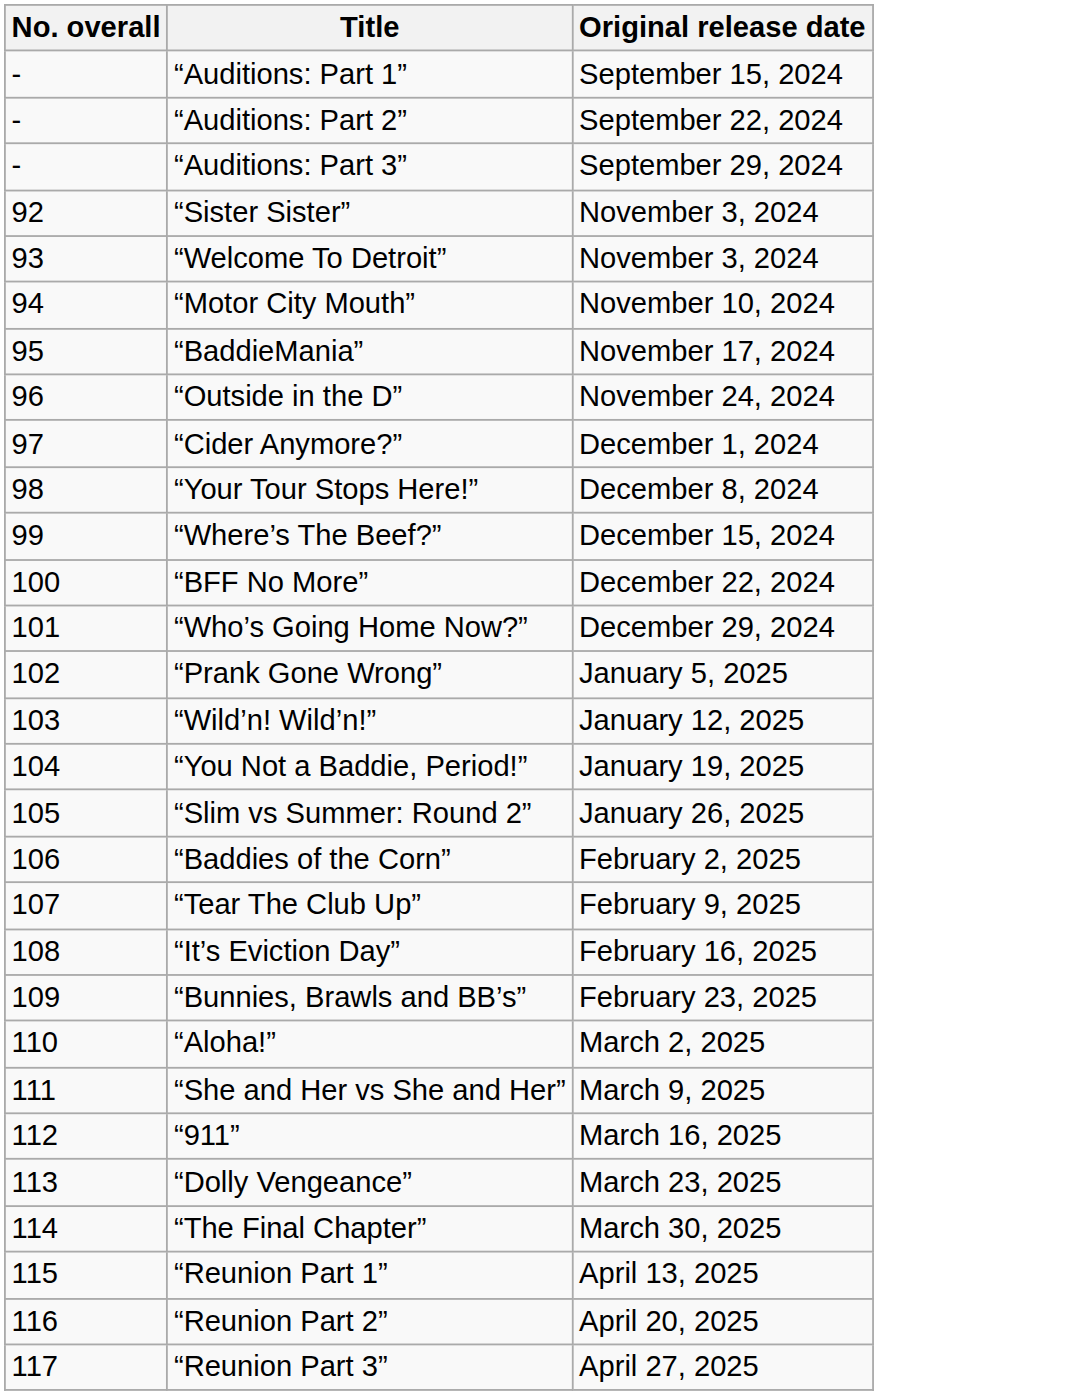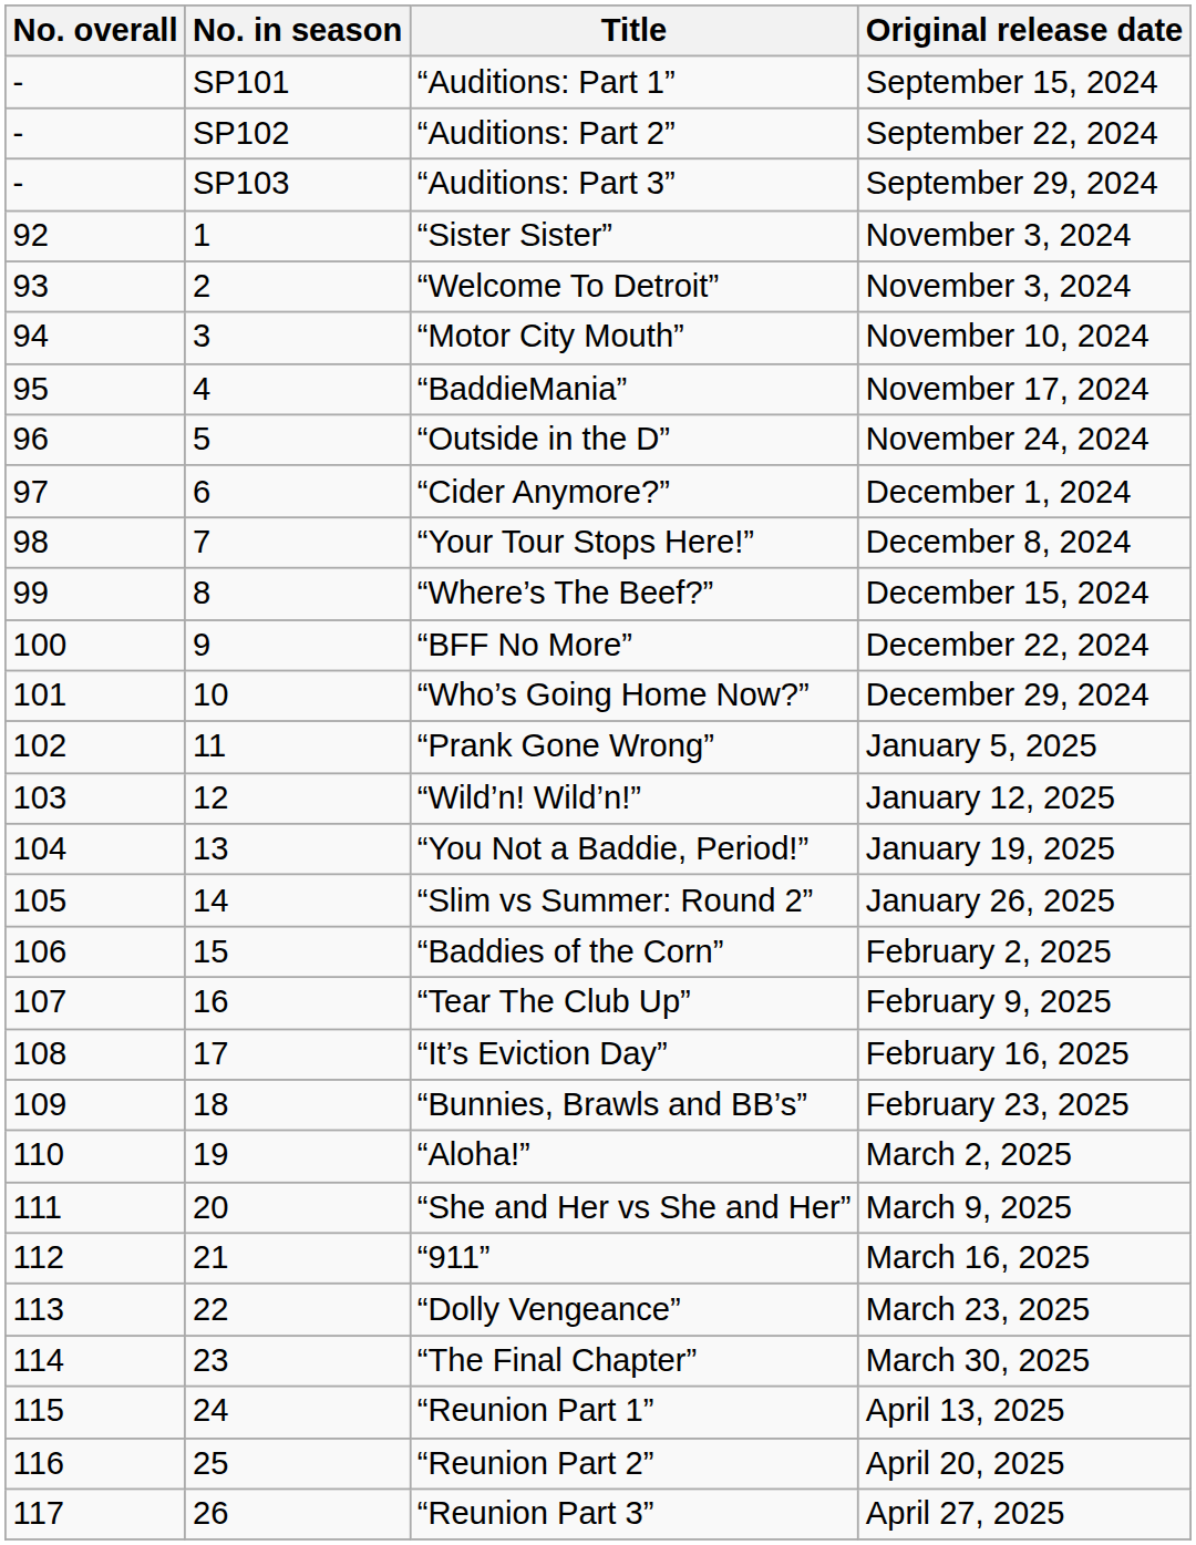 <table class="wikitable">
 <tr>
 <th>No. overall</th>
+<th>No. in season</th>
 <th>Title</th>
 <th>Original release date</th>
 </tr>
 <tr>
 <td>-</td>
+<td>SP101</td>
 <td>“Auditions: Part 1”</td>
 <td>September 15, 2024</td>
 </tr>
 <tr>
 <td>-</td>
+<td>SP102</td>
 <td>“Auditions: Part 2”</td>
 <td>September 22, 2024</td>
 </tr>
 <tr>
 <td>-</td>
+<td>SP103</td>
 <td>“Auditions: Part 3”</td>
 <td>September 29, 2024</td>
 </tr>
 <tr>
 <td>92</td>
+<td>1</td>
 <td>“Sister Sister”</td>
 <td>November 3, 2024</td>
 </tr>
 <tr>
 <td>93</td>
+<td>2</td>
 <td>“Welcome To Detroit”</td>
 <td>November 3, 2024</td>
 </tr>
 <tr>
 <td>94</td>
+<td>3</td>
 <td>“Motor City Mouth”</td>
 <td>November 10, 2024</td>
 </tr>
 <tr>
 <td>95</td>
+<td>4</td>
 <td>“BaddieMania”</td>
 <td>November 17, 2024</td>
 </tr>
 <tr>
 <td>96</td>
+<td>5</td>
 <td>“Outside in the D”</td>
 <td>November 24, 2024</td>
 </tr>
 <tr>
 <td>97</td>
+<td>6</td>
 <td>“Cider Anymore?”</td>
 <td>December 1, 2024</td>
 </tr>
 <tr>
 <td>98</td>
+<td>7</td>
 <td>“Your Tour Stops Here!”</td>
 <td>December 8, 2024</td>
 </tr>
 <tr>
 <td>99</td>
+<td>8</td>
 <td>“Where’s The Beef?”</td>
 <td>December 15, 2024</td>
 </tr>
 <tr>
 <td>100</td>
+<td>9</td>
 <td>“BFF No More”</td>
 <td>December 22, 2024</td>
 </tr>
 <tr>
 <td>101</td>
+<td>10</td>
 <td>“Who’s Going Home Now?”</td>
 <td>December 29, 2024</td>
 </tr>
 <tr>
 <td>102</td>
+<td>11</td>
 <td>“Prank Gone Wrong”</td>
 <td>January 5, 2025</td>
 </tr>
 <tr>
 <td>103</td>
+<td>12</td>
 <td>“Wild’n! Wild’n!”</td>
 <td>January 12, 2025</td>
 </tr>
 <tr>
 <td>104</td>
+<td>13</td>
 <td>“You Not a Baddie, Period!”</td>
 <td>January 19, 2025</td>
 </tr>
 <tr>
 <td>105</td>
+<td>14</td>
 <td>“Slim vs Summer: Round 2”</td>
 <td>January 26, 2025</td>
 </tr>
 <tr>
 <td>106</td>
+<td>15</td>
 <td>“Baddies of the Corn”</td>
 <td>February 2, 2025</td>
 </tr>
 <tr>
 <td>107</td>
+<td>16</td>
 <td>“Tear The Club Up”</td>
 <td>February 9, 2025</td>
 </tr>
 <tr>
 <td>108</td>
+<td>17</td>
 <td>“It’s Eviction Day”</td>
 <td>February 16, 2025</td>
 </tr>
 <tr>
 <td>109</td>
+<td>18</td>
 <td>“Bunnies, Brawls and BB’s”</td>
 <td>February 23, 2025</td>
 </tr>
 <tr>
 <td>110</td>
+<td>19</td>
 <td>“Aloha!”</td>
 <td>March 2, 2025</td>
 </tr>
 <tr>
 <td>111</td>
+<td>20</td>
 <td>“She and Her vs She and Her”</td>
 <td>March 9, 2025</td>
 </tr>
 <tr>
 <td>112</td>
+<td>21</td>
 <td>“911”</td>
 <td>March 16, 2025</td>
 </tr>
 <tr>
 <td>113</td>
+<td>22</td>
 <td>“Dolly Vengeance”</td>
 <td>March 23, 2025</td>
 </tr>
 <tr>
 <td>114</td>
+<td>23</td>
 <td>“The Final Chapter”</td>
 <td>March 30, 2025</td>
 </tr>
 <tr>
 <td>115</td>
+<td>24</td>
 <td>“Reunion Part 1”</td>
 <td>April 13, 2025</td>
 </tr>
 <tr>
 <td>116</td>
+<td>25</td>
 <td>“Reunion Part 2”</td>
 <td>April 20, 2025</td>
 </tr>
 <tr>
 <td>117</td>
+<td>26</td>
 <td>“Reunion Part 3”</td>
 <td>April 27, 2025</td>
 </tr>
 </table>
